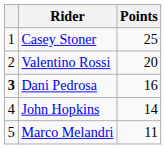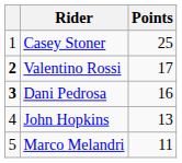 <table class="wikitable" style="font-size: 95%;">
 <tr>
 <th></th>
 <th>Rider</th>
 <th>Points</th>
 </tr>
 <tr>
 <td align=center>1</td>
 <td> <a href='#'>Casey Stoner</a></td>
 <td align=right>25</td>
 </tr>
 <tr>
-<td align=center>2</td>
+<td align=center><strong>2</strong></td>
 <td> <a href='#'>Valentino Rossi</a></td>
-<td align=right>20</td>
+<td align=right>17</td>
 </tr>
 <tr>
 <td align=center><strong>3</strong></td>
 <td> <a href='#'>Dani Pedrosa</a></td>
 <td align=right>16</td>
 </tr>
 <tr>
 <td align=center>4</td>
 <td> <a href='#'>John Hopkins</a></td>
-<td align=right>14</td>
+<td align=right>13</td>
 </tr>
 <tr>
 <td align=center>5</td>
 <td> <a href='#'>Marco Melandri</a></td>
 <td align=right>11</td>
 </tr>
 </table>
